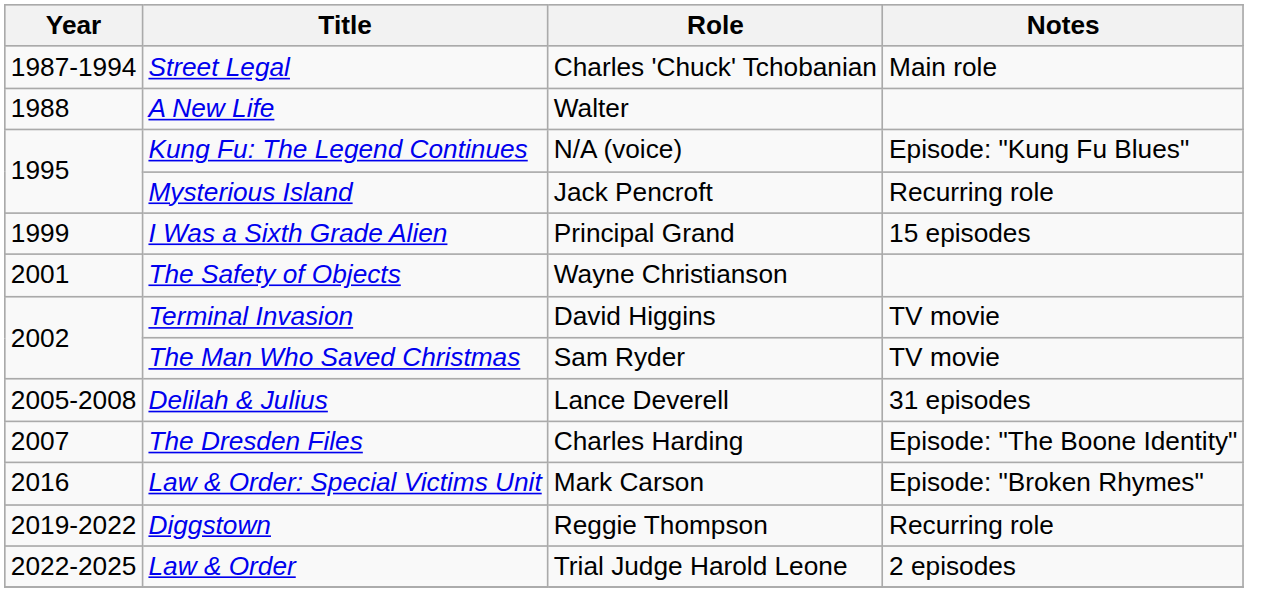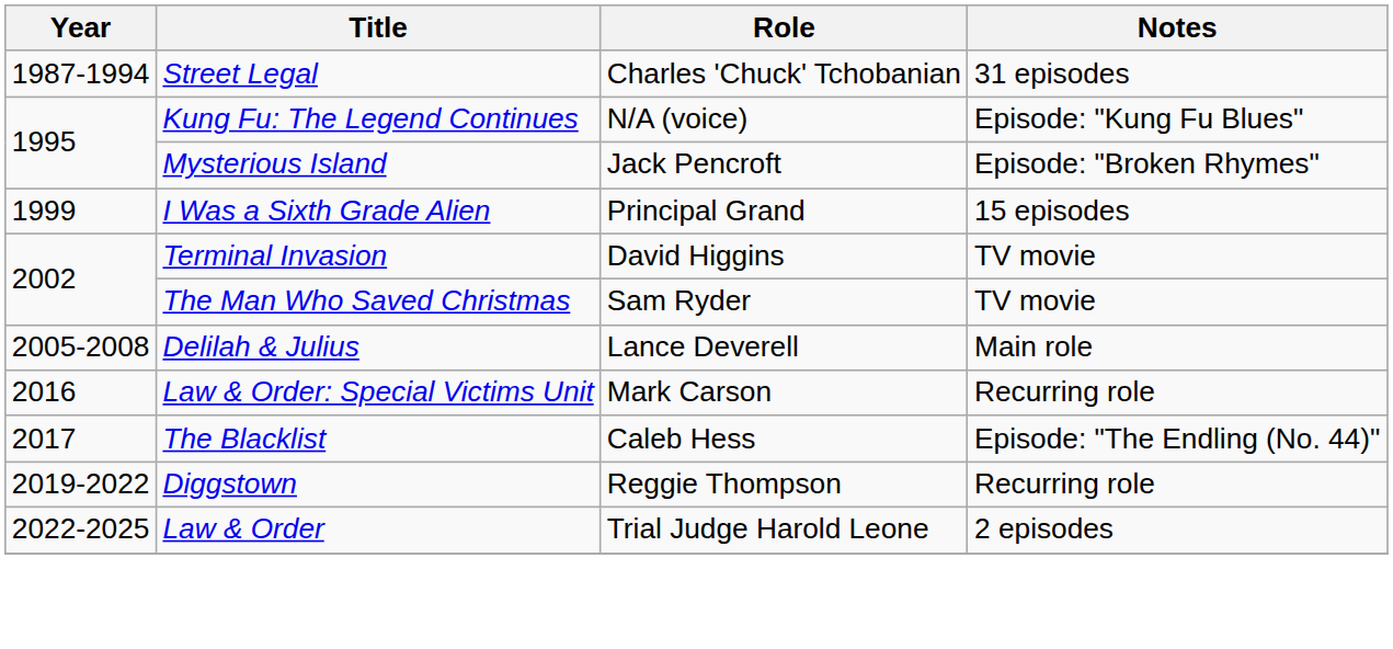 <table class="wikitable sortable">
 <tr>
 <th>Year</th>
 <th>Title</th>
 <th>Role</th>
 <th class="unsortable">Notes</th>
 </tr>
 <tr>
 <td>1987-1994</td>
 <td><em><a href='#'>Street Legal</a></em></td>
 <td>Charles 'Chuck' Tchobanian</td>
-<td>Main role</td>
-</tr>
-<tr>
-<td>1988</td>
-<td data-sort-value="New Life, A"><em><a href='#'>A New Life</a></em></td>
-<td>Walter</td>
-<td></td>
+<td>31 episodes</td>
 </tr>
 <tr>
 <td rowspan=2>1995</td>
 <td><em><a href='#'>Kung Fu: The Legend Continues</a></em></td>
 <td>N/A (voice)</td>
 <td>Episode: "Kung Fu Blues"</td>
 </tr>
 <tr>
 <td><em><a href='#'>Mysterious Island</a></em></td>
 <td>Jack Pencroft</td>
-<td>Recurring role</td>
+<td>Episode: "Broken Rhymes"</td>
 </tr>
 <tr>
 <td>1999</td>
 <td><em><a href='#'>I Was a Sixth Grade Alien</a></em></td>
 <td>Principal Grand</td>
 <td>15 episodes</td>
-</tr>
-<tr>
-<td>2001</td>
-<td data-sort-value="Safety of Objects, The"><em><a href='#'>The Safety of Objects</a></em></td>
-<td>Wayne Christianson</td>
-<td></td>
 </tr>
 <tr>
 <td rowspan=2>2002</td>
 <td><em><a href='#'>Terminal Invasion</a></em></td>
 <td>David Higgins</td>
 <td>TV movie</td>
 </tr>
 <tr>
 <td data-sort-value="Man Who Saved Christmas, The"><em><a href='#'>The Man Who Saved Christmas</a></em></td>
 <td>Sam Ryder</td>
 <td>TV movie</td>
 </tr>
 <tr>
 <td>2005-2008</td>
 <td><em><a href='#'>Delilah & Julius</a></em></td>
 <td>Lance Deverell</td>
-<td>31 episodes</td>
-</tr>
-<tr>
-<td>2007</td>
-<td data-sort-value="Dresden Files, The"><em><a href='#'>The Dresden Files</a></em></td>
-<td>Charles Harding</td>
-<td>Episode: "The Boone Identity"</td>
+<td>Main role</td>
 </tr>
 <tr>
 <td>2016</td>
 <td><em><a href='#'>Law & Order: Special Victims Unit</a></em></td>
 <td>Mark Carson</td>
-<td>Episode: "Broken Rhymes"</td>
+<td>Recurring role</td>
+</tr>
+<tr>
+<td>2017</td>
+<td data-sort-value="Blacklist, The"><em><a href='#'>The Blacklist</a></em></td>
+<td>Caleb Hess</td>
+<td>Episode: "The Endling (No. 44)"</td>
 </tr>
 <tr>
 <td>2019-2022</td>
 <td><em><a href='#'>Diggstown</a></em></td>
 <td>Reggie Thompson</td>
 <td>Recurring role</td>
 </tr>
 <tr>
 <td>2022-2025</td>
 <td><em><a href='#'>Law & Order</a></em></td>
 <td>Trial Judge Harold Leone</td>
 <td>2 episodes</td>
 </tr>
 <tr>
 </tr>
 </table>
